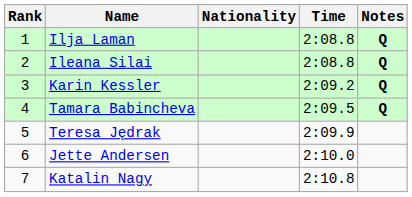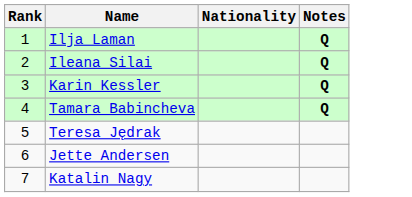 <table class="wikitable sortable" style="text-align:center">
 <tr>
 <th>Rank</th>
 <th>Name</th>
 <th>Nationality</th>
-<th>Time</th>
 <th>Notes</th>
 </tr>
 <tr bgcolor=ccffcc>
 <td>1</td>
 <td align=left><a href='#'>Ilja Laman</a></td>
 <td align=left></td>
-<td>2:08.8</td>
 <td><strong>Q</strong></td>
 </tr>
 <tr bgcolor=ccffcc>
 <td>2</td>
 <td align=left><a href='#'>Ileana Silai</a></td>
 <td align=left></td>
-<td>2:08.8</td>
 <td><strong>Q</strong></td>
 </tr>
 <tr bgcolor=ccffcc>
 <td>3</td>
 <td align=left><a href='#'>Karin Kessler</a></td>
 <td align=left></td>
-<td>2:09.2</td>
 <td><strong>Q</strong></td>
 </tr>
 <tr bgcolor=ccffcc>
 <td>4</td>
 <td align=left><a href='#'>Tamara Babincheva</a></td>
 <td align=left></td>
-<td>2:09.5</td>
 <td><strong>Q</strong></td>
 </tr>
 <tr>
 <td>5</td>
 <td align=left><a href='#'>Teresa Jędrak</a></td>
 <td align=left></td>
-<td>2:09.9</td>
 <td></td>
 </tr>
 <tr>
 <td>6</td>
 <td align=left><a href='#'>Jette Andersen</a></td>
 <td align=left></td>
-<td>2:10.0</td>
 <td></td>
 </tr>
 <tr>
 <td>7</td>
 <td align=left><a href='#'>Katalin Nagy</a></td>
 <td align=left></td>
-<td>2:10.8</td>
 <td></td>
 </tr>
 </table>
